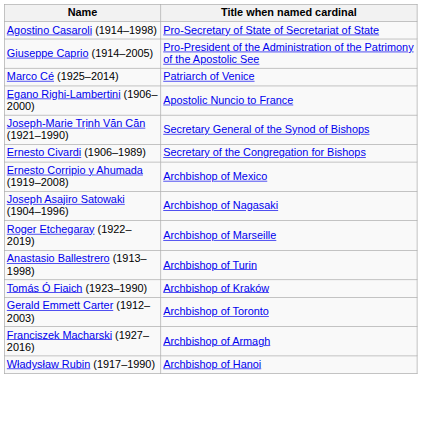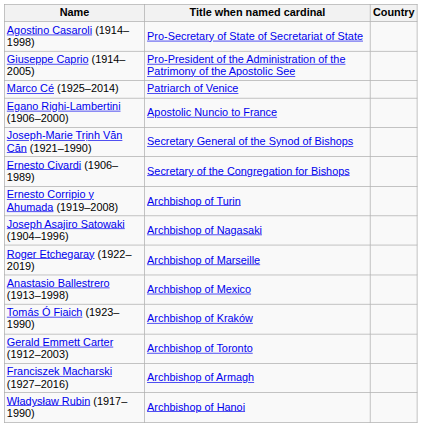 <table class="wikitable sortable">
 <tr>
 <th>Name</th>
 <th>Title when named cardinal</th>
+<th>Country</th>
 </tr>
 <tr>
 <td><a href='#'>Agostino Casaroli</a> (1914–1998)</td>
 <td><a href='#'>Pro-Secretary of State of Secretariat of State</a></td>
+<td></td>
 </tr>
 <tr>
 <td><a href='#'>Giuseppe Caprio</a> (1914–2005)</td>
 <td><a href='#'>Pro-President of the Administration of the Patrimony of the Apostolic See</a></td>
+<td></td>
 </tr>
 <tr>
 <td><a href='#'>Marco Cé</a> (1925–2014)</td>
 <td><a href='#'>Patriarch of Venice</a></td>
+<td></td>
 </tr>
 <tr>
 <td><a href='#'>Egano Righi-Lambertini</a> (1906–2000)</td>
 <td><a href='#'>Apostolic Nuncio to France</a></td>
+<td></td>
 </tr>
 <tr>
 <td><a href='#'>Joseph-Marie Trịnh Văn Căn</a> (1921–1990)</td>
 <td><a href='#'>Secretary General of the Synod of Bishops</a></td>
+<td></td>
 </tr>
 <tr>
 <td><a href='#'>Ernesto Civardi</a> (1906–1989)</td>
 <td><a href='#'>Secretary of the Congregation for Bishops</a></td>
+<td></td>
 </tr>
 <tr>
 <td><a href='#'>Ernesto Corripio y Ahumada</a> (1919–2008)</td>
-<td><a href='#'>Archbishop of Mexico</a></td>
+<td><a href='#'>Archbishop of Turin</a></td>
+<td></td>
 </tr>
 <tr>
 <td><a href='#'>Joseph Asajiro Satowaki</a> (1904–1996)</td>
 <td><a href='#'>Archbishop of Nagasaki</a></td>
+<td></td>
 </tr>
 <tr>
 <td><a href='#'>Roger Etchegaray</a> (1922–2019)</td>
 <td><a href='#'>Archbishop of Marseille</a></td>
+<td></td>
 </tr>
 <tr>
 <td><a href='#'>Anastasio Ballestrero</a> (1913–1998)</td>
-<td><a href='#'>Archbishop of Turin</a></td>
+<td><a href='#'>Archbishop of Mexico</a></td>
+<td></td>
 </tr>
 <tr>
 <td><a href='#'>Tomás Ó Fiaich</a> (1923–1990)</td>
 <td><a href='#'>Archbishop of Kraków</a></td>
+<td></td>
 </tr>
 <tr>
 <td><a href='#'>Gerald Emmett Carter</a> (1912–2003)</td>
 <td><a href='#'>Archbishop of Toronto</a></td>
+<td></td>
 </tr>
 <tr>
 <td><a href='#'>Franciszek Macharski</a> (1927–2016)</td>
 <td><a href='#'>Archbishop of Armagh</a></td>
+<td></td>
 </tr>
 <tr>
 <td><a href='#'>Władysław Rubin</a> (1917–1990)</td>
 <td><a href='#'>Archbishop of Hanoi</a></td>
+<td></td>
 </tr>
 </table>
